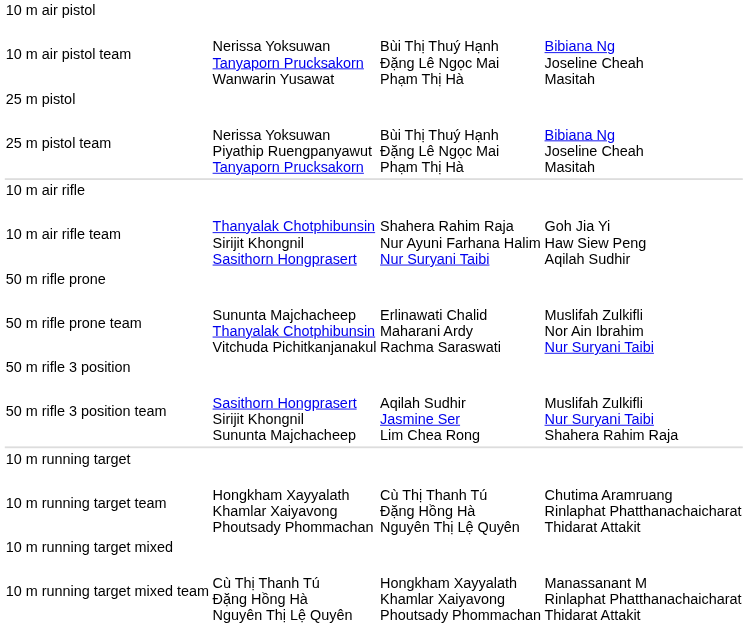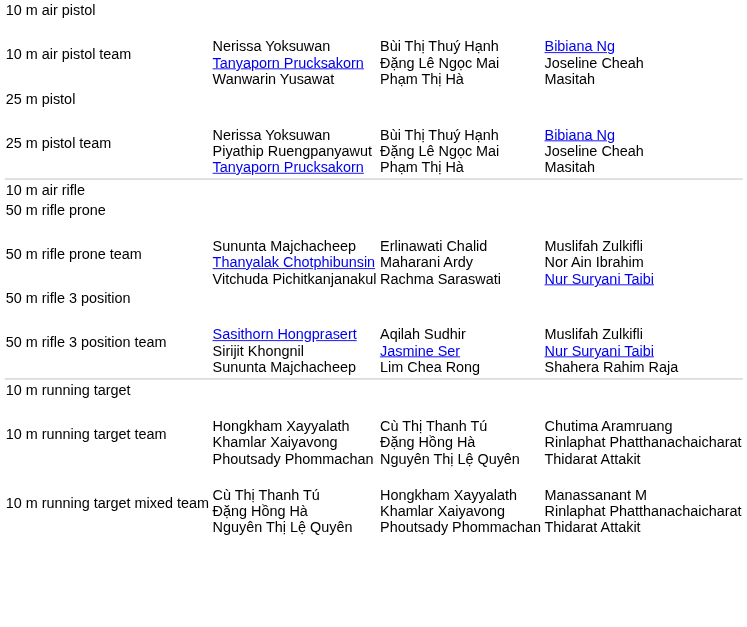 <table>
 <tr>
 <td>10 m air pistol</td>
 <td></td>
 <td></td>
 <td></td>
 </tr>
 <tr>
 <td>10 m air pistol team</td>
 <td><br>Nerissa Yoksuwan<br><a href='#'>Tanyaporn Prucksakorn</a><br>Wanwarin Yusawat</td>
 <td><br>Bùi Thị Thuý Hạnh<br>Đặng Lê Ngọc Mai<br>Phạm Thị Hà</td>
 <td><br><a href='#'>Bibiana Ng</a><br>Joseline Cheah<br>Masitah</td>
 </tr>
 <tr>
 <td>25 m pistol</td>
 <td></td>
 <td></td>
 <td></td>
 </tr>
 <tr>
 <td>25 m pistol team</td>
 <td><br>Nerissa Yoksuwan<br>Piyathip Ruengpanyawut<br><a href='#'>Tanyaporn Prucksakorn</a></td>
 <td><br>Bùi Thị Thuý Hạnh<br>Đặng Lê Ngọc Mai<br>Phạm Thị Hà</td>
 <td><br><a href='#'>Bibiana Ng</a><br>Joseline Cheah<br>Masitah</td>
 </tr>
 <tr bgcolor=#dddddd>
 <td colspan=4></td>
 </tr>
 <tr>
 <td>10 m air rifle</td>
 <td></td>
 <td></td>
 <td></td>
-</tr>
-<tr>
-<td>10 m air rifle team</td>
-<td><br><a href='#'>Thanyalak Chotphibunsin</a><br>Sirijit Khongnil<br><a href='#'>Sasithorn Hongprasert</a></td>
-<td><br>Shahera Rahim Raja<br>Nur Ayuni Farhana Halim<br><a href='#'>Nur Suryani Taibi</a></td>
-<td><br>Goh Jia Yi<br>Haw Siew Peng<br>Aqilah Sudhir</td>
 </tr>
 <tr>
 <td>50 m rifle prone</td>
 <td></td>
 <td nowrap=true></td>
 <td></td>
 </tr>
 <tr>
 <td>50 m rifle prone team</td>
 <td nowrap=true><br>Sununta Majchacheep<br><a href='#'>Thanyalak Chotphibunsin</a><br>Vitchuda Pichitkanjanakul</td>
 <td><br>Erlinawati Chalid<br>Maharani Ardy<br>Rachma Saraswati</td>
 <td><br>Muslifah Zulkifli<br>Nor Ain Ibrahim<br><a href='#'>Nur Suryani Taibi</a></td>
 </tr>
 <tr>
 <td>50 m rifle 3 position</td>
 <td></td>
 <td></td>
 <td></td>
 </tr>
 <tr>
 <td>50 m rifle 3 position team</td>
 <td><br><a href='#'>Sasithorn Hongprasert</a><br>Sirijit Khongnil<br>Sununta Majchacheep</td>
 <td><br>Aqilah Sudhir<br><a href='#'>Jasmine Ser</a><br>Lim Chea Rong</td>
 <td><br>Muslifah Zulkifli<br><a href='#'>Nur Suryani Taibi</a><br>Shahera Rahim Raja</td>
 </tr>
 <tr bgcolor=#dddddd>
 <td colspan=4></td>
 </tr>
 <tr>
 <td>10 m running target</td>
 <td></td>
 <td></td>
 <td></td>
 </tr>
 <tr>
 <td>10 m running target team</td>
 <td><br>Hongkham Xayyalath<br>Khamlar Xaiyavong<br>Phoutsady Phommachan</td>
 <td><br>Cù Thị Thanh Tú<br>Đặng Hồng Hà<br>Nguyên Thị Lệ Quyên</td>
 <td><br>Chutima Aramruang<br>Rinlaphat Phatthanachaicharat<br>Thidarat Attakit</td>
 </tr>
 <tr>
-<td>10 m running target mixed</td>
-<td></td>
-<td></td>
-<td></td>
-</tr>
-<tr>
 <td>10 m running target mixed team</td>
 <td><br>Cù Thị Thanh Tú<br>Đặng Hồng Hà<br>Nguyên Thị Lệ Quyên</td>
 <td><br>Hongkham Xayyalath<br>Khamlar Xaiyavong<br>Phoutsady Phommachan</td>
 <td nowrap=true><br>Manassanant M<br>Rinlaphat Phatthanachaicharat<br>Thidarat Attakit</td>
 </tr>
 </table>
